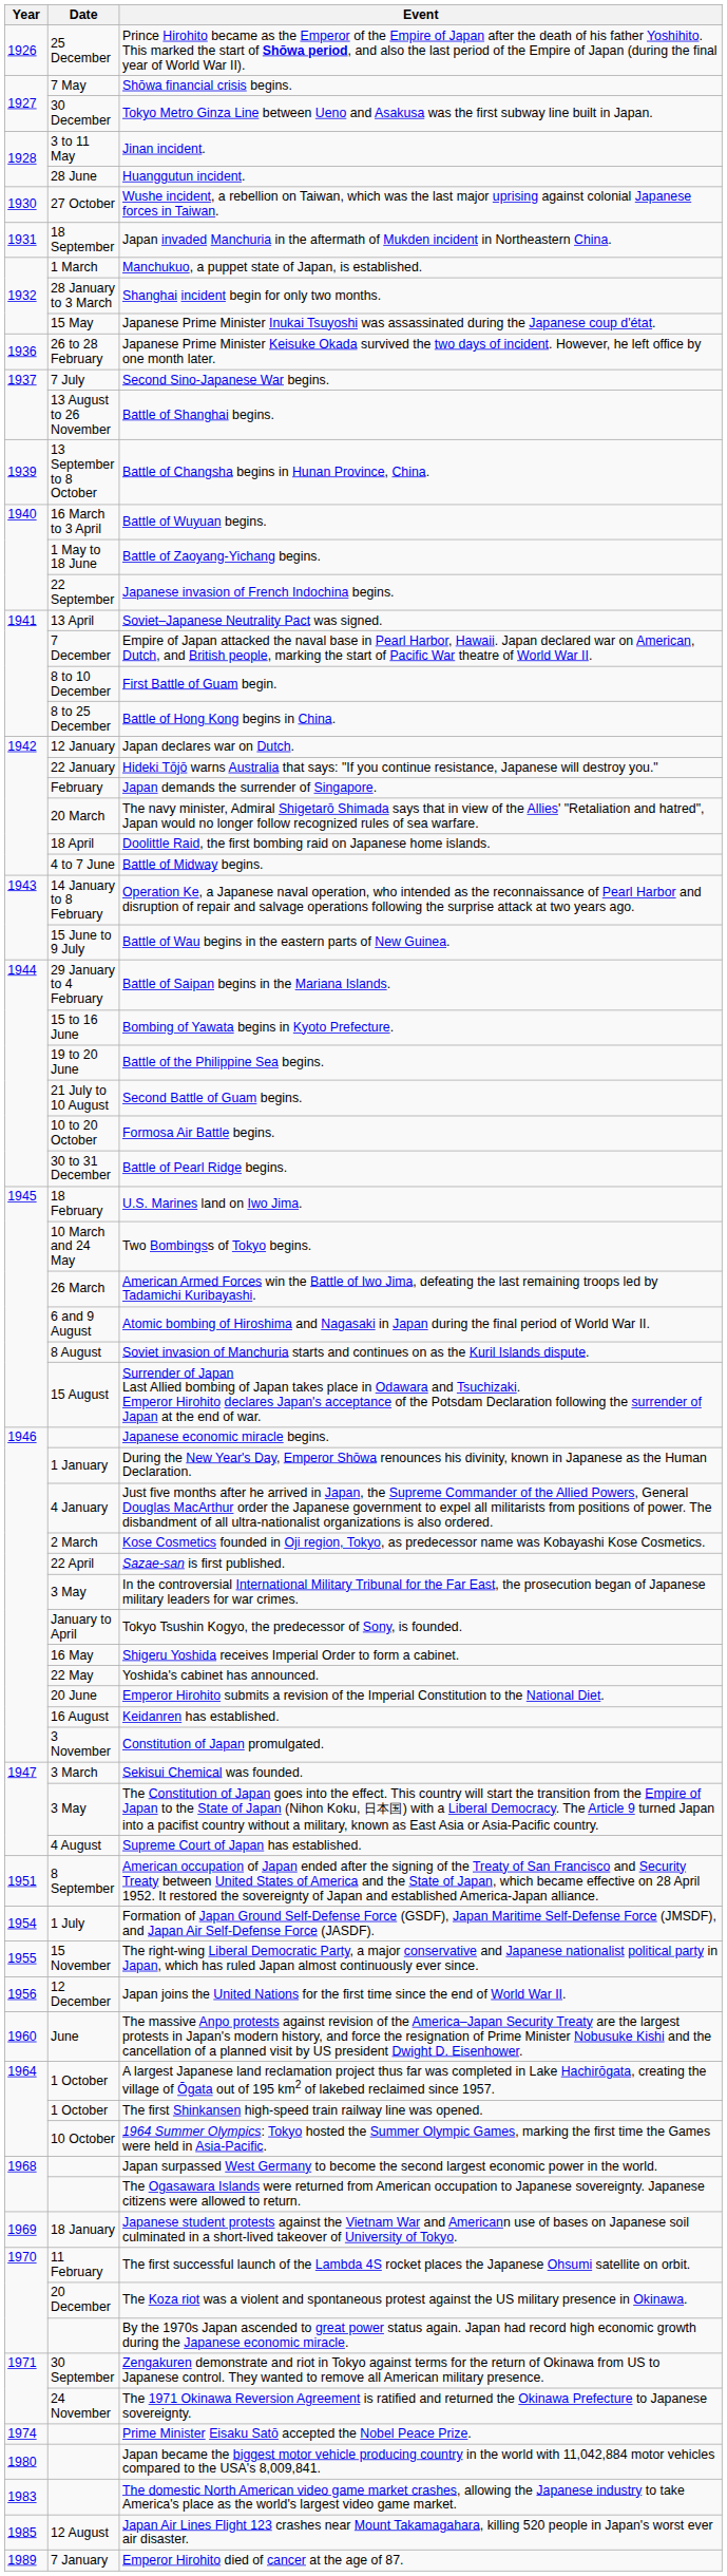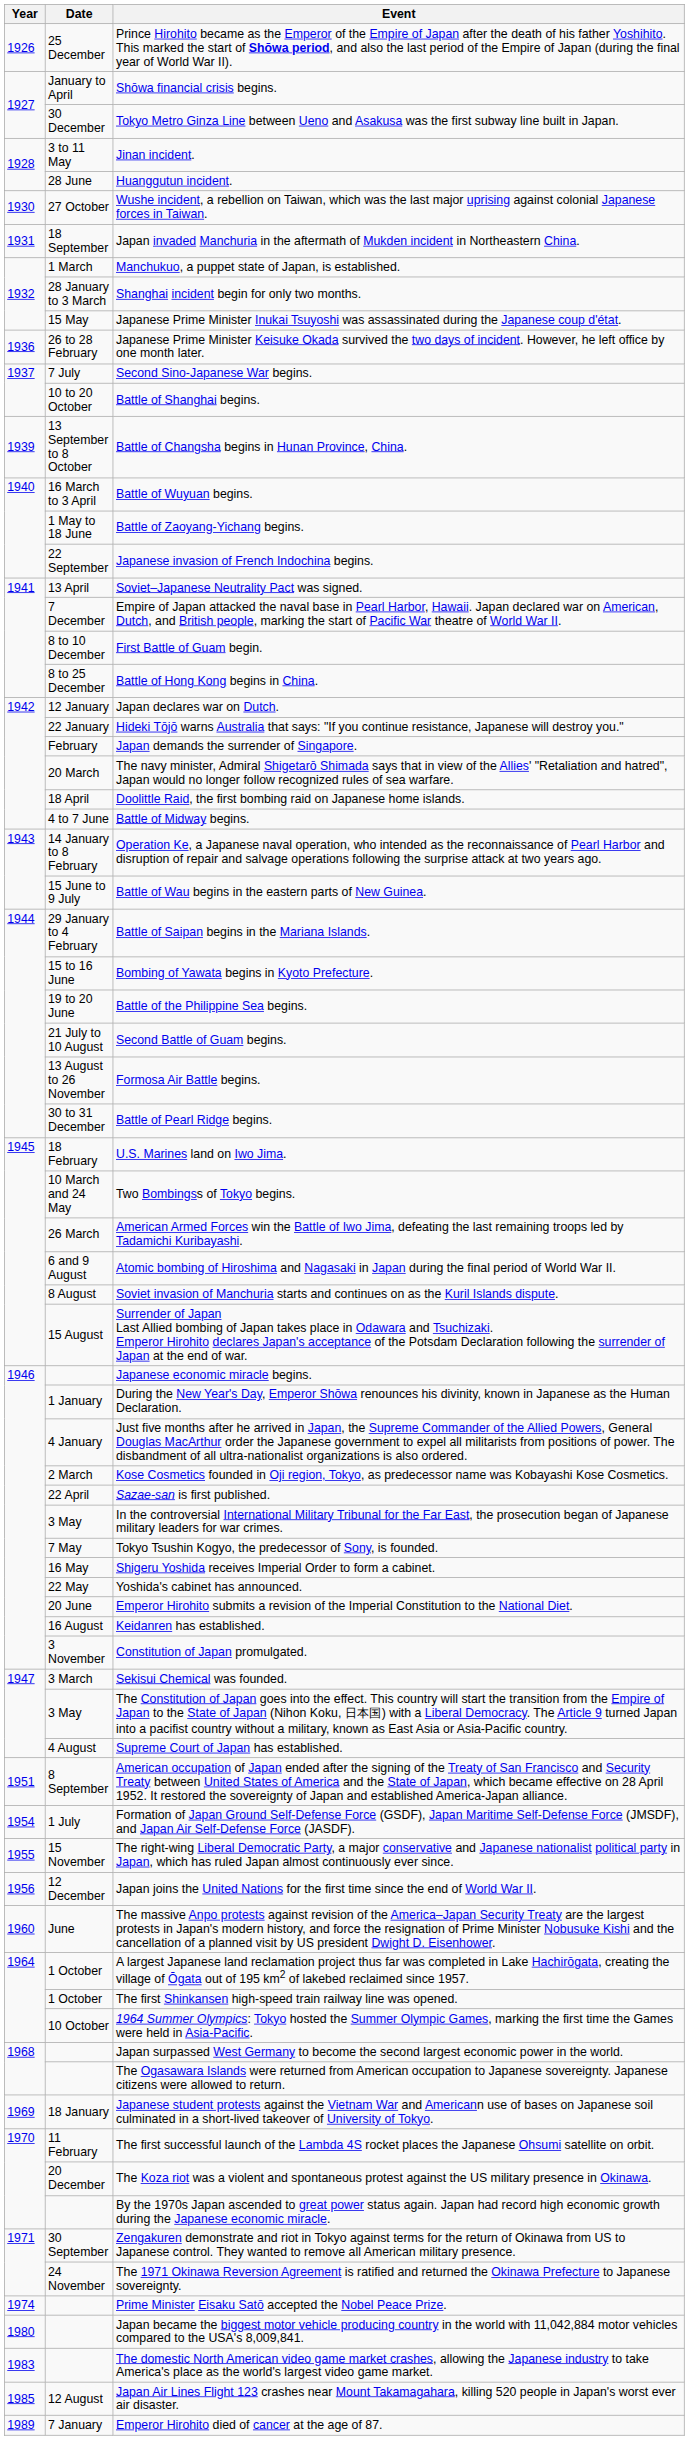 <table class="wikitable" width="100%">
 <tr>
 <th style="width:6%">Year</th>
 <th style="width:10%">Date</th>
 <th>Event</th>
 </tr>
 <tr>
 <td><a href='#'>1926</a></td>
 <td>25 December</td>
 <td>Prince <a href='#'>Hirohito</a> became as the <a href='#'>Emperor</a> of the <a href='#'>Empire of Japan</a> after the death of his father <a href='#'>Yoshihito</a>. This marked the start of <strong><a href='#'>Shōwa period</a></strong>, and also the last period of the Empire of Japan (during the final year of World War II).</td>
 </tr>
 <tr>
 <td rowspan="2"><a href='#'>1927</a></td>
-<td>7 May</td>
+<td>January to April</td>
 <td><a href='#'>Shōwa financial crisis</a> begins.</td>
 </tr>
 <tr>
 <td>30 December</td>
 <td><a href='#'>Tokyo Metro Ginza Line</a> between <a href='#'>Ueno</a> and <a href='#'>Asakusa</a> was the first subway line built in Japan.</td>
 </tr>
 <tr>
 <td rowspan="2"><a href='#'>1928</a></td>
 <td>3 to 11 May</td>
 <td><a href='#'>Jinan incident</a>.</td>
 </tr>
 <tr>
 <td>28 June</td>
 <td><a href='#'>Huanggutun incident</a>.</td>
 </tr>
 <tr>
 <td><a href='#'>1930</a></td>
 <td>27 October</td>
 <td><a href='#'>Wushe incident</a>, a rebellion on Taiwan, which was the last major <a href='#'>uprising</a> against colonial <a href='#'>Japanese forces in Taiwan</a>.</td>
 </tr>
 <tr>
 <td><a href='#'>1931</a></td>
 <td>18 September</td>
 <td>Japan <a href='#'>invaded</a> <a href='#'>Manchuria</a> in the aftermath of <a href='#'>Mukden incident</a> in Northeastern <a href='#'>China</a>.</td>
 </tr>
 <tr>
 <td rowspan="3"><a href='#'>1932</a></td>
 <td>1 March</td>
 <td><a href='#'>Manchukuo</a>, a puppet state of Japan, is established.</td>
 </tr>
 <tr>
 <td>28 January to 3 March</td>
 <td><a href='#'>Shanghai</a> <a href='#'>incident</a> begin for only two months.</td>
 </tr>
 <tr>
 <td>15 May</td>
 <td>Japanese Prime Minister <a href='#'>Inukai Tsuyoshi</a> was assassinated during the <a href='#'>Japanese coup d'état</a>.</td>
 </tr>
 <tr>
 <td><a href='#'>1936</a></td>
 <td>26 to 28 February</td>
 <td>Japanese Prime Minister <a href='#'>Keisuke Okada</a> survived the <a href='#'>two days of incident</a>. However, he left office by one month later.</td>
 </tr>
 <tr>
 <td rowspan="2" valign="top"><a href='#'>1937</a></td>
 <td>7 July</td>
 <td><a href='#'>Second Sino-Japanese War</a> begins.</td>
 </tr>
 <tr>
-<td>13 August to 26 November</td>
+<td>10 to 20 October</td>
 <td><a href='#'>Battle of Shanghai</a> begins.</td>
 </tr>
 <tr>
 <td><a href='#'>1939</a></td>
 <td>13 September to 8 October</td>
 <td><a href='#'>Battle of Changsha</a> begins in <a href='#'>Hunan Province</a>, <a href='#'>China</a>.</td>
 </tr>
 <tr>
 <td rowspan="3" valign="top"><a href='#'>1940</a></td>
 <td>16 March to 3 April</td>
 <td><a href='#'>Battle of Wuyuan</a> begins.</td>
 </tr>
 <tr>
 <td>1 May to 18 June</td>
 <td><a href='#'>Battle of Zaoyang-Yichang</a> begins.</td>
 </tr>
 <tr>
 <td>22 September</td>
 <td><a href='#'>Japanese invasion of French Indochina</a> begins.</td>
 </tr>
 <tr>
 <td rowspan="4" valign="top"><a href='#'>1941</a></td>
 <td>13 April</td>
 <td><a href='#'>Soviet–Japanese Neutrality Pact</a> was signed.</td>
 </tr>
 <tr>
 <td>7 December</td>
 <td>Empire of Japan attacked the naval base in <a href='#'>Pearl Harbor</a>, <a href='#'>Hawaii</a>. Japan declared war on <a href='#'>American</a>, <a href='#'>Dutch</a>, and <a href='#'>British people</a>, marking the start of <a href='#'>Pacific War</a> theatre of <a href='#'>World War II</a>.</td>
 </tr>
 <tr>
 <td>8 to 10 December</td>
 <td><a href='#'>First Battle of Guam</a> begin.</td>
 </tr>
 <tr>
 <td>8 to 25 December</td>
 <td><a href='#'>Battle of Hong Kong</a> begins in <a href='#'>China</a>.</td>
 </tr>
 <tr>
 <td rowspan="6" valign="top"><a href='#'>1942</a></td>
 <td>12 January</td>
 <td>Japan declares war on <a href='#'>Dutch</a>.</td>
 </tr>
 <tr>
 <td>22 January</td>
 <td><a href='#'>Hideki Tōjō</a> warns <a href='#'>Australia</a> that says: "If you continue resistance, Japanese will destroy you."</td>
 </tr>
 <tr>
 <td>February</td>
 <td><a href='#'>Japan</a> demands the surrender of <a href='#'>Singapore</a>.</td>
 </tr>
 <tr>
 <td>20 March</td>
 <td>The navy minister, Admiral <a href='#'>Shigetarō Shimada</a> says that in view of the <a href='#'>Allies</a>' "Retaliation and hatred", Japan would no longer follow recognized rules of sea warfare.</td>
 </tr>
 <tr>
 <td>18 April</td>
 <td><a href='#'>Doolittle Raid</a>, the first bombing raid on Japanese home islands.</td>
 </tr>
 <tr>
 <td>4 to 7 June</td>
 <td><a href='#'>Battle of Midway</a> begins.</td>
 </tr>
 <tr>
 <td rowspan="2" valign="top"><a href='#'>1943</a></td>
 <td>14 January to 8 February</td>
 <td><a href='#'>Operation Ke</a>, a Japanese naval operation, who intended as the reconnaissance of <a href='#'>Pearl Harbor</a> and disruption of repair and salvage operations following the surprise attack at two years ago.</td>
 </tr>
 <tr>
 <td>15 June to 9 July</td>
 <td><a href='#'>Battle of Wau</a> begins in the eastern parts of <a href='#'>New Guinea</a>.</td>
 </tr>
 <tr>
 <td rowspan="6" valign="top"><a href='#'>1944</a></td>
 <td>29 January to 4 February</td>
 <td><a href='#'>Battle of Saipan</a> begins in the <a href='#'>Mariana Islands</a>.</td>
 </tr>
 <tr>
 <td>15 to 16 June</td>
 <td><a href='#'>Bombing of Yawata</a> begins in <a href='#'>Kyoto Prefecture</a>.</td>
 </tr>
 <tr>
 <td>19 to 20 June</td>
 <td><a href='#'>Battle of the Philippine Sea</a> begins.</td>
 </tr>
 <tr>
 <td>21 July to 10 August</td>
 <td><a href='#'>Second Battle of Guam</a> begins.</td>
 </tr>
 <tr>
-<td>10 to 20 October</td>
+<td>13 August to 26 November</td>
 <td><a href='#'>Formosa Air Battle</a> begins.</td>
 </tr>
 <tr>
 <td>30 to 31 December</td>
 <td><a href='#'>Battle of Pearl Ridge</a> begins.</td>
 </tr>
 <tr>
 <td rowspan="6" valign="top"><a href='#'>1945</a></td>
 <td>18 February</td>
 <td><a href='#'>U.S. Marines</a> land on <a href='#'>Iwo Jima</a>.</td>
 </tr>
 <tr>
 <td>10 March and 24 May</td>
 <td>Two <a href='#'>Bombings</a>s of <a href='#'>Tokyo</a> begins.</td>
 </tr>
 <tr>
 <td>26 March</td>
 <td><a href='#'>American Armed Forces</a> win the <a href='#'>Battle of Iwo Jima</a>, defeating the last remaining troops led by <a href='#'>Tadamichi Kuribayashi</a>.</td>
 </tr>
 <tr>
 <td>6 and 9 August</td>
 <td><a href='#'>Atomic bombing of Hiroshima</a> and <a href='#'>Nagasaki</a> in <a href='#'>Japan</a> during the final period of World War II.</td>
 </tr>
 <tr>
 <td>8 August</td>
 <td><a href='#'>Soviet invasion of Manchuria</a> starts and continues on as the <a href='#'>Kuril Islands dispute</a>.</td>
 </tr>
 <tr>
 <td>15 August</td>
 <td><a href='#'>Surrender of Japan</a><br>Last Allied bombing of Japan takes place in <a href='#'>Odawara</a> and <a href='#'>Tsuchizaki</a>.<br><a href='#'>Emperor Hirohito</a> <a href='#'>declares Japan's acceptance</a> of the Potsdam Declaration following the <a href='#'>surrender of Japan</a> at the end of war.</td>
 </tr>
 <tr>
 <td rowspan="12" valign="top"><a href='#'>1946</a></td>
 <td></td>
 <td><a href='#'>Japanese economic miracle</a> begins.</td>
 </tr>
 <tr>
 <td>1 January</td>
 <td>During the <a href='#'>New Year's Day</a>, <a href='#'>Emperor Shōwa</a> renounces his divinity, known in Japanese as the Human Declaration.</td>
 </tr>
 <tr>
 <td>4 January</td>
 <td>Just five months after he arrived in <a href='#'>Japan</a>, the <a href='#'>Supreme Commander of the Allied Powers</a>, General <a href='#'>Douglas MacArthur</a> order the Japanese government to expel all militarists from positions of power. The disbandment of all ultra-nationalist organizations is also ordered.</td>
 </tr>
 <tr>
 <td>2 March</td>
 <td><a href='#'>Kose Cosmetics</a> founded in <a href='#'>Oji region, Tokyo</a>, as predecessor name was Kobayashi Kose Cosmetics.</td>
 </tr>
 <tr>
 <td>22 April</td>
 <td><em><a href='#'>Sazae-san</a></em> is first published.</td>
 </tr>
 <tr>
 <td>3 May</td>
 <td>In the controversial <a href='#'>International Military Tribunal for the Far East</a>, the prosecution began of Japanese military leaders for war crimes.</td>
 </tr>
 <tr>
-<td>January to April</td>
+<td>7 May</td>
 <td>Tokyo Tsushin Kogyo, the predecessor of <a href='#'>Sony</a>, is founded.</td>
 </tr>
 <tr>
 <td>16 May</td>
 <td><a href='#'>Shigeru Yoshida</a> receives Imperial Order to form a cabinet.</td>
 </tr>
 <tr>
 <td>22 May</td>
 <td>Yoshida's cabinet has announced.</td>
 </tr>
 <tr>
 <td>20 June</td>
 <td><a href='#'>Emperor Hirohito</a> submits a revision of the Imperial Constitution to the <a href='#'>National Diet</a>.</td>
 </tr>
 <tr>
 <td>16 August</td>
 <td><a href='#'>Keidanren</a> has established.</td>
 </tr>
 <tr>
 <td>3 November</td>
 <td><a href='#'>Constitution of Japan</a> promulgated.</td>
 </tr>
 <tr>
 <td rowspan="3" valign="top"><a href='#'>1947</a></td>
 <td>3 March</td>
 <td><a href='#'>Sekisui Chemical</a> was founded.</td>
 </tr>
 <tr>
 <td>3 May</td>
 <td>The <a href='#'>Constitution of Japan</a> goes into the effect. This country will start the transition from the <a href='#'>Empire of Japan</a> to the <a href='#'>State of Japan</a> (Nihon Koku, 日本国) with a <a href='#'>Liberal Democracy</a>. The <a href='#'>Article 9</a> turned Japan into a pacifist country without a military, known as East Asia or Asia-Pacific country.</td>
 </tr>
 <tr>
 <td>4 August</td>
 <td><a href='#'>Supreme Court of Japan</a> has established.</td>
 </tr>
 <tr>
 <td><a href='#'>1951</a></td>
 <td>8 September</td>
 <td><a href='#'>American occupation</a> of <a href='#'>Japan</a> ended after the signing of the <a href='#'>Treaty of San Francisco</a> and <a href='#'>Security Treaty</a> between <a href='#'>United States of America</a> and the <a href='#'>State of Japan</a>, which became effective on 28 April 1952. It restored the sovereignty of Japan and established America-Japan alliance.</td>
 </tr>
 <tr>
 <td><a href='#'>1954</a></td>
 <td>1 July</td>
 <td>Formation of <a href='#'>Japan Ground Self-Defense Force</a> (GSDF), <a href='#'>Japan Maritime Self-Defense Force</a> (JMSDF), and <a href='#'>Japan Air Self-Defense Force</a> (JASDF).</td>
 </tr>
 <tr>
 <td><a href='#'>1955</a></td>
 <td>15 November</td>
 <td>The right-wing <a href='#'>Liberal Democratic Party</a>, a major <a href='#'>conservative</a> and <a href='#'>Japanese nationalist</a> <a href='#'>political party</a> in <a href='#'>Japan</a>, which has ruled Japan almost continuously ever since.</td>
 </tr>
 <tr>
 <td><a href='#'>1956</a></td>
 <td>12 December</td>
 <td>Japan joins the <a href='#'>United Nations</a> for the first time since the end of <a href='#'>World War II</a>.</td>
 </tr>
 <tr>
 <td><a href='#'>1960</a></td>
 <td>June</td>
 <td>The massive <a href='#'>Anpo protests</a> against revision of the <a href='#'>America–Japan Security Treaty</a> are the largest protests in Japan's modern history, and force the resignation of Prime Minister <a href='#'>Nobusuke Kishi</a> and the cancellation of a planned visit by US president <a href='#'>Dwight D. Eisenhower</a>.</td>
 </tr>
 <tr>
 <td rowspan="3" valign="top"><a href='#'>1964</a></td>
 <td>1 October</td>
 <td>A largest Japanese land reclamation project thus far was completed in Lake <a href='#'>Hachirōgata</a>, creating the village of <a href='#'>Ōgata</a> out of 195 km<sup>2</sup> of lakebed reclaimed since 1957.</td>
 </tr>
 <tr>
 <td>1 October</td>
 <td>The first <a href='#'>Shinkansen</a> high-speed train railway line was opened.</td>
 </tr>
 <tr>
 <td>10 October</td>
 <td><em><a href='#'>1964 Summer Olympics</a></em>: <a href='#'>Tokyo</a> hosted the <a href='#'>Summer Olympic Games</a>, marking the first time the Games were held in <a href='#'>Asia-Pacific</a>.</td>
 </tr>
 <tr>
 <td rowspan="2" valign="top"><a href='#'>1968</a></td>
 <td></td>
 <td>Japan surpassed <a href='#'>West Germany</a> to become the second largest economic power in the world.</td>
 </tr>
 <tr>
 <td></td>
 <td>The <a href='#'>Ogasawara Islands</a> were returned from American occupation to Japanese sovereignty. Japanese citizens were allowed to return.</td>
 </tr>
 <tr>
 <td><a href='#'>1969</a></td>
 <td>18 January</td>
 <td><a href='#'>Japanese student protests</a> against the <a href='#'>Vietnam War</a> and <a href='#'>American</a>n use of bases on Japanese soil culminated in a short-lived takeover of <a href='#'>University of Tokyo</a>.</td>
 </tr>
 <tr>
 <td rowspan="3" valign="top"><a href='#'>1970</a></td>
 <td>11 February</td>
 <td>The first successful launch of the <a href='#'>Lambda 4S</a> rocket places the Japanese <a href='#'>Ohsumi</a> satellite on orbit.</td>
 </tr>
 <tr>
 <td>20 December</td>
 <td>The <a href='#'>Koza riot</a> was a violent and spontaneous protest against the US military presence in <a href='#'>Okinawa</a>.</td>
 </tr>
 <tr>
 <td></td>
 <td>By the 1970s Japan ascended to <a href='#'>great power</a> status again. Japan had record high economic growth during the <a href='#'>Japanese economic miracle</a>.</td>
 </tr>
 <tr>
 <td rowspan="2" valign="top"><a href='#'>1971</a></td>
 <td>30 September</td>
 <td><a href='#'>Zengakuren</a> demonstrate and riot in Tokyo against terms for the return of Okinawa from US to Japanese control. They wanted to remove all American military presence.</td>
 </tr>
 <tr>
 <td>24 November</td>
 <td>The <a href='#'>1971 Okinawa Reversion Agreement</a> is ratified and returned the <a href='#'>Okinawa Prefecture</a> to Japanese sovereignty.</td>
 </tr>
 <tr>
 <td><a href='#'>1974</a></td>
 <td></td>
 <td><a href='#'>Prime Minister</a> <a href='#'>Eisaku Satō</a> accepted the <a href='#'>Nobel Peace Prize</a>.</td>
 </tr>
 <tr>
 <td><a href='#'>1980</a></td>
 <td></td>
 <td>Japan became the <a href='#'>biggest motor vehicle producing country</a> in the world with 11,042,884 motor vehicles compared to the USA's 8,009,841.</td>
 </tr>
 <tr>
 <td><a href='#'>1983</a></td>
 <td></td>
 <td><a href='#'>The domestic North American video game market crashes</a>, allowing the <a href='#'>Japanese industry</a> to take America's place as the world's largest video game market.</td>
 </tr>
 <tr>
 <td><a href='#'>1985</a></td>
 <td>12 August</td>
 <td><a href='#'>Japan Air Lines Flight 123</a> crashes near <a href='#'>Mount Takamagahara</a>, killing 520 people in Japan's worst ever air disaster.</td>
 </tr>
 <tr>
 <td><a href='#'>1989</a></td>
 <td>7 January</td>
 <td><a href='#'>Emperor Hirohito</a> died of <a href='#'>cancer</a> at the age of 87.</td>
 </tr>
 </table>
